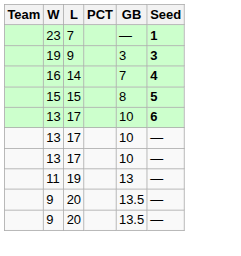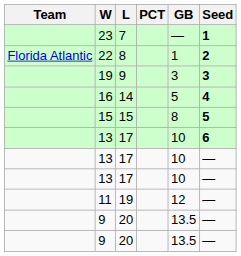 <table class=wikitable>
 <tr>
 <th>Team</th>
 <th>W</th>
 <th>L</th>
 <th>PCT</th>
 <th>GB</th>
 <th>Seed</th>
 </tr>
 <tr bgcolor="#ccffcc">
 <td></td>
 <td>23</td>
 <td>7</td>
 <td></td>
 <td>—</td>
 <td><strong>1</strong></td>
 </tr>
 <tr bgcolor="#ccffcc">
+<td><a href='#'>Florida Atlantic</a></td>
+<td>22</td>
+<td>8</td>
+<td></td>
+<td>1</td>
+<td><strong>2</strong></td>
+</tr>
+<tr bgcolor="#ccffcc">
 <td></td>
 <td>19</td>
 <td>9</td>
 <td></td>
 <td>3</td>
 <td><strong>3</strong></td>
 </tr>
 <tr bgcolor="#ccffcc">
 <td></td>
 <td>16</td>
 <td>14</td>
 <td></td>
-<td>7</td>
+<td>5</td>
 <td><strong>4</strong></td>
 </tr>
 <tr bgcolor="#ccffcc">
 <td></td>
 <td>15</td>
 <td>15</td>
 <td></td>
 <td>8</td>
 <td><strong>5</strong></td>
 </tr>
 <tr bgcolor="#ccffcc">
 <td></td>
 <td>13</td>
 <td>17</td>
 <td></td>
 <td>10</td>
 <td><strong>6</strong></td>
 </tr>
 <tr>
 <td></td>
 <td>13</td>
 <td>17</td>
 <td></td>
 <td>10</td>
 <td>—</td>
 </tr>
 <tr>
 <td></td>
 <td>13</td>
 <td>17</td>
 <td></td>
 <td>10</td>
 <td>—</td>
 </tr>
 <tr>
 <td></td>
 <td>11</td>
 <td>19</td>
 <td></td>
-<td>13</td>
+<td>12</td>
 <td>—</td>
 </tr>
 <tr>
 <td></td>
 <td>9</td>
 <td>20</td>
 <td></td>
 <td>13.5</td>
 <td>—</td>
 </tr>
 <tr>
 <td></td>
 <td>9</td>
 <td>20</td>
 <td></td>
 <td>13.5</td>
 <td>—</td>
 </tr>
 </table>
